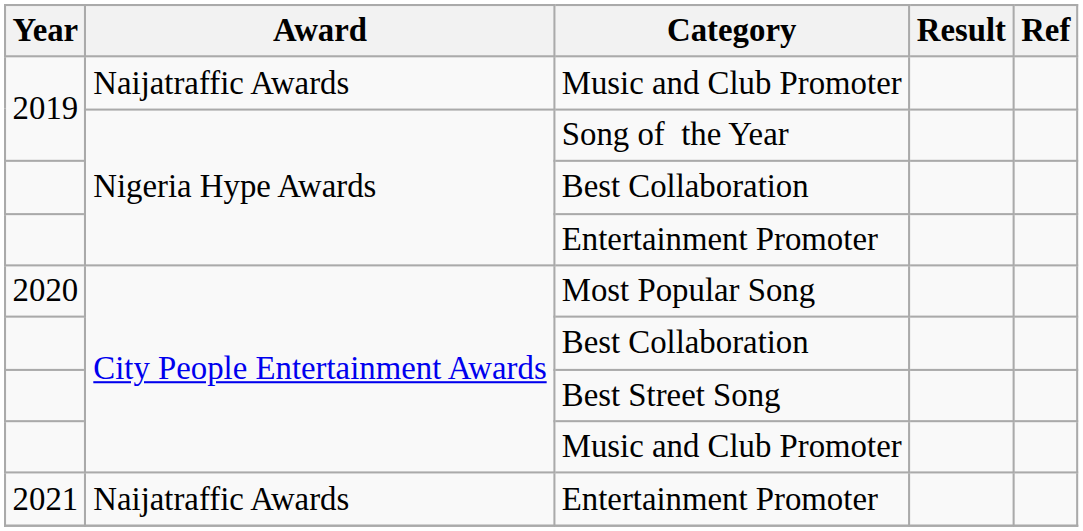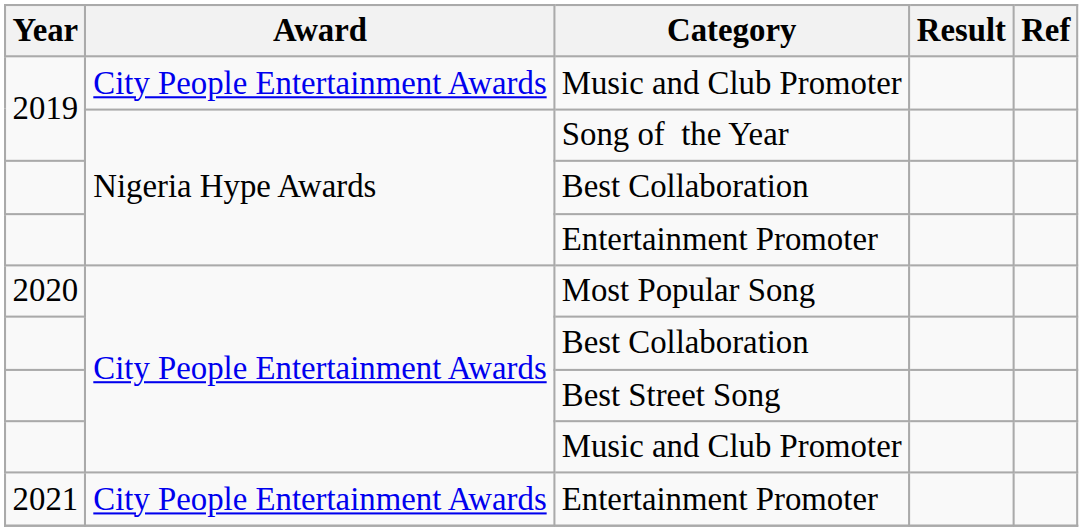 <table class="wikitable">
 <tr>
 <th>Year</th>
 <th>Award</th>
 <th>Category</th>
 <th>Result</th>
 <th>Ref</th>
 </tr>
 <tr>
 <td rowspan="2">2019</td>
-<td>Naijatraffic Awards</td>
+<td><a href='#'>City People Entertainment Awards</a></td>
 <td>Music and Club Promoter</td>
 <td></td>
 <td></td>
 </tr>
 <tr>
 <td rowspan="3">Nigeria Hype Awards</td>
 <td>Song of  the Year</td>
 <td></td>
 <td></td>
 </tr>
 <tr>
 <td></td>
 <td>Best Collaboration</td>
 <td></td>
 <td></td>
 </tr>
 <tr>
 <td></td>
 <td>Entertainment Promoter</td>
 <td></td>
 <td></td>
 </tr>
 <tr>
 <td>2020</td>
 <td rowspan="4"><a href='#'>City People Entertainment Awards</a></td>
 <td>Most Popular Song</td>
 <td></td>
 <td></td>
 </tr>
 <tr>
 <td></td>
 <td>Best Collaboration</td>
 <td></td>
 <td></td>
 </tr>
 <tr>
 <td></td>
 <td>Best Street Song</td>
 <td></td>
 <td></td>
 </tr>
 <tr>
 <td></td>
 <td>Music and Club Promoter</td>
 <td></td>
 <td></td>
 </tr>
 <tr>
 <td>2021</td>
-<td>Naijatraffic Awards</td>
+<td><a href='#'>City People Entertainment Awards</a></td>
 <td>Entertainment Promoter</td>
 <td></td>
 <td></td>
 </tr>
 <tr>
 </tr>
 </table>
